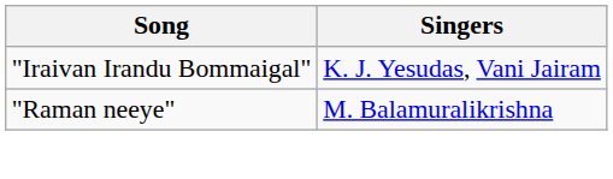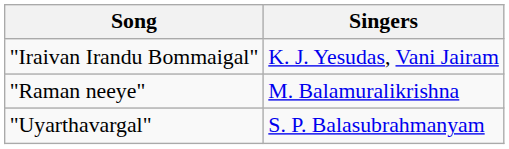 <table class="wikitable">
 <tr>
 <th>Song</th>
 <th>Singers</th>
 </tr>
 <tr>
 <td>"Iraivan Irandu Bommaigal"</td>
 <td><a href='#'>K. J. Yesudas</a>, <a href='#'>Vani Jairam</a></td>
 </tr>
 <tr>
 <td>"Raman neeye"</td>
 <td><a href='#'>M. Balamuralikrishna</a></td>
 </tr>
+<tr>
+<td>"Uyarthavargal"</td>
+<td><a href='#'>S. P. Balasubrahmanyam</a></td>
+</tr>
 </table>
